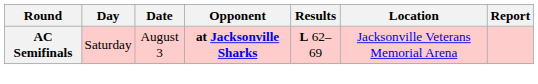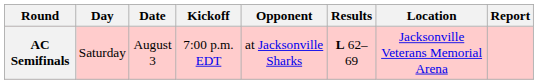 <table class="wikitable" style="font-size: 95%;">
 <tr>
 <th>Round</th>
 <th>Day</th>
 <th>Date</th>
+<th>Kickoff</th>
 <th>Opponent</th>
 <th>Results</th>
 <th>Location</th>
 <th>Report</th>
 </tr>
 <tr style= background:#ffcccc>
 <th align="center">AC Semifinals</th>
 <td align="center">Saturday</td>
 <td align="center">August 3</td>
-<td align="center"><strong>at <a href='#'>Jacksonville Sharks</a></strong></td>
+<td align="center">7:00 p.m. <a href='#'>EDT</a></td>
+<td align="center">at <a href='#'>Jacksonville Sharks</a></td>
 <td align="center"><strong>L</strong> 62–69</td>
 <td align="center"><a href='#'>Jacksonville Veterans Memorial Arena</a></td>
 <td align="center"></td>
 </tr>
 </table>
